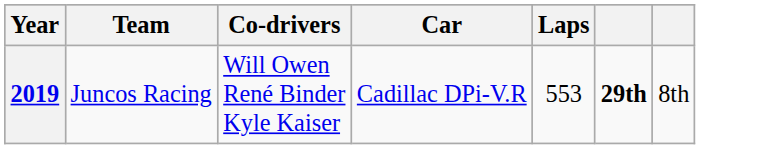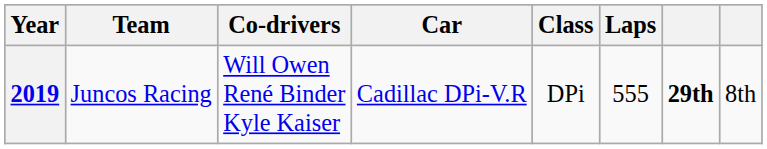 <table class="wikitable" style="text-align:center; font-size:90%">
 <tr>
 <th>Year</th>
 <th>Team</th>
 <th>Co-drivers</th>
 <th>Car</th>
+<th>Class</th>
 <th>Laps</th>
 <th></th>
 <th></th>
 </tr>
 <tr>
 <th><a href='#'>2019</a></th>
 <td style="text-align:left;" nowrap> <a href='#'>Juncos Racing</a></td>
 <td style="text-align:left;" nowrap> <a href='#'>Will Owen</a><br> <a href='#'>René Binder</a><br> <a href='#'>Kyle Kaiser</a></td>
 <td style="text-align:left;" nowrap><a href='#'>Cadillac DPi-V.R</a></td>
-<td>553</td>
+<td>DPi</td>
+<td>555</td>
 <td><strong>29th</strong></td>
 <td>8th</td>
 </tr>
 </table>
